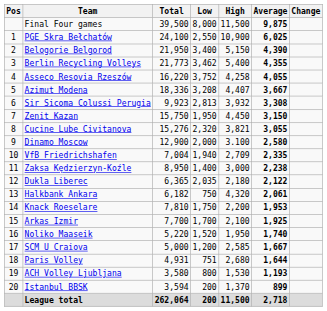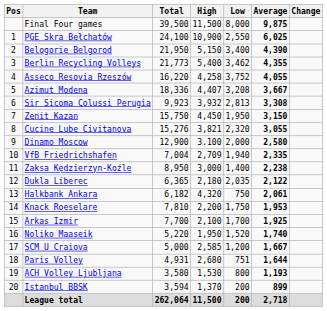 <table class="wikitable sortable" style="text-align:right">
 <tr>
 <th>Pos</th>
 <th>Team</th>
 <th>Total</th>
+<th>High</th>
 <th>Low</th>
-<th>High</th>
 <th>Average</th>
 <th>Change</th>
 </tr>
 <tr>
 <td style="text-align:center"></td>
 <td style="text-align:left">Final Four games</td>
 <td>39,500</td>
+<td>11,500</td>
 <td>8,000</td>
-<td>11,500</td>
 <td><strong>9,875</strong></td>
 <td></td>
 </tr>
 <tr>
 <td style="text-align:center">1</td>
 <td style="text-align:left"> <a href='#'>PGE Skra Bełchatów</a></td>
 <td>24,100</td>
+<td>10,900</td>
 <td>2,550</td>
-<td>10,900</td>
 <td><strong>6,025</strong></td>
 <td></td>
 </tr>
 <tr>
 <td style="text-align:center">2</td>
 <td style="text-align:left"> <a href='#'>Belogorie Belgorod</a></td>
 <td>21,950</td>
+<td>5,150</td>
 <td>3,400</td>
-<td>5,150</td>
 <td><strong>4,390</strong></td>
 <td></td>
 </tr>
 <tr>
 <td style="text-align:center">3</td>
 <td style="text-align:left"> <a href='#'>Berlin Recycling Volleys</a></td>
 <td>21,773</td>
+<td>5,400</td>
 <td>3,462</td>
-<td>5,400</td>
 <td><strong>4,355</strong></td>
 <td></td>
 </tr>
 <tr>
 <td style="text-align:center">4</td>
 <td style="text-align:left"> <a href='#'>Asseco Resovia Rzeszów</a></td>
 <td>16,220</td>
+<td>4,258</td>
 <td>3,752</td>
-<td>4,258</td>
 <td><strong>4,055</strong></td>
 <td></td>
 </tr>
 <tr>
 <td style="text-align:center">5</td>
 <td style="text-align:left"> <a href='#'>Azimut Modena</a></td>
 <td>18,336</td>
+<td>4,407</td>
 <td>3,208</td>
-<td>4,407</td>
 <td><strong>3,667</strong></td>
 <td></td>
 </tr>
 <tr>
 <td style="text-align:center">6</td>
 <td style="text-align:left"> <a href='#'>Sir Sicoma Colussi Perugia</a></td>
 <td>9,923</td>
+<td>3,932</td>
 <td>2,813</td>
-<td>3,932</td>
 <td><strong>3,308</strong></td>
 <td></td>
 </tr>
 <tr>
 <td style="text-align:center">7</td>
 <td style="text-align:left"> <a href='#'>Zenit Kazan</a></td>
 <td>15,750</td>
+<td>4,450</td>
 <td>1,950</td>
-<td>4,450</td>
 <td><strong>3,150</strong></td>
 <td></td>
 </tr>
 <tr>
 <td style="text-align:center">8</td>
 <td style="text-align:left"> <a href='#'>Cucine Lube Civitanova</a></td>
 <td>15,276</td>
+<td>3,821</td>
 <td>2,320</td>
-<td>3,821</td>
 <td><strong>3,055</strong></td>
 <td></td>
 </tr>
 <tr>
 <td style="text-align:center">9</td>
 <td style="text-align:left"> <a href='#'>Dinamo Moscow</a></td>
 <td>12,900</td>
+<td>3.100</td>
 <td>2,000</td>
-<td>3.100</td>
 <td><strong>2,580</strong></td>
 <td></td>
 </tr>
 <tr>
 <td style="text-align:center">10</td>
 <td style="text-align:left"> <a href='#'>VfB Friedrichshafen</a></td>
 <td>7,004</td>
+<td>2,709</td>
 <td>1,940</td>
-<td>2,709</td>
 <td><strong>2,335</strong></td>
 <td></td>
 </tr>
 <tr>
 <td style="text-align:center">11</td>
 <td style="text-align:left"> <a href='#'>Zaksa Kędzierzyn-Koźle</a></td>
 <td>8,950</td>
+<td>3,000</td>
 <td>1,400</td>
-<td>3,000</td>
 <td><strong>2,238</strong></td>
 <td></td>
 </tr>
 <tr>
 <td style="text-align:center">12</td>
 <td style="text-align:left"> <a href='#'>Dukla Liberec</a></td>
 <td>6,365</td>
+<td>2,180</td>
 <td>2,035</td>
-<td>2,180</td>
 <td><strong>2,122</strong></td>
 <td></td>
 </tr>
 <tr>
 <td style="text-align:center">13</td>
 <td style="text-align:left"> <a href='#'>Halkbank Ankara</a></td>
 <td>6,182</td>
+<td>4,320</td>
 <td>750</td>
-<td>4,320</td>
 <td><strong>2,061</strong></td>
 <td></td>
 </tr>
 <tr>
 <td style="text-align:center">14</td>
 <td style="text-align:left"> <a href='#'>Knack Roeselare</a></td>
 <td>7,810</td>
+<td>2,200</td>
 <td>1,750</td>
-<td>2,200</td>
 <td><strong>1,953</strong></td>
 <td></td>
 </tr>
 <tr>
 <td style="text-align:center">15</td>
 <td style="text-align:left"> <a href='#'>Arkas Izmir</a></td>
 <td>7,700</td>
+<td>2,100</td>
 <td>1,700</td>
-<td>2,100</td>
 <td><strong>1,925</strong></td>
 <td></td>
 </tr>
 <tr>
 <td style="text-align:center">16</td>
 <td style="text-align:left"> <a href='#'>Noliko Maaseik</a></td>
 <td>5,220</td>
+<td>1,950</td>
 <td>1,520</td>
-<td>1,950</td>
 <td><strong>1,740</strong></td>
 <td></td>
 </tr>
 <tr>
 <td style="text-align:center">17</td>
 <td style="text-align:left"> <a href='#'>SCM U Craiova</a></td>
 <td>5,000</td>
+<td>2,585</td>
 <td>1,200</td>
-<td>2,585</td>
 <td><strong>1,667</strong></td>
 <td></td>
 </tr>
 <tr>
 <td style="text-align:center">18</td>
 <td style="text-align:left"> <a href='#'>Paris Volley</a></td>
 <td>4,931</td>
+<td>2,680</td>
 <td>751</td>
-<td>2,680</td>
 <td><strong>1,644</strong></td>
 <td></td>
 </tr>
 <tr>
 <td style="text-align:center">19</td>
 <td style="text-align:left"> <a href='#'>ACH Volley Ljubljana</a></td>
 <td>3,580</td>
+<td>1,530</td>
 <td>800</td>
-<td>1,530</td>
 <td><strong>1,193</strong></td>
 <td></td>
 </tr>
 <tr>
 <td style="text-align:center">20</td>
 <td style="text-align:left"> <a href='#'>Istanbul BBSK</a></td>
 <td>3,594</td>
+<td>1,370</td>
 <td>200</td>
-<td>1,370</td>
 <td><strong>899</strong></td>
 <td></td>
 </tr>
 <tr>
 <td bgcolor=#DCDCDC></td>
 <td bgcolor=#DCDCDC style="text-align:left"><strong>League total</strong></td>
 <td bgcolor=#DCDCDC><strong>262,064</strong></td>
+<td bgcolor=#DCDCDC><strong>11,500</strong></td>
 <td bgcolor=#DCDCDC><strong>200</strong></td>
-<td bgcolor=#DCDCDC><strong>11,500</strong></td>
 <td bgcolor=#DCDCDC><strong>2,718</strong></td>
 <td bgcolor=#DCDCDC></td>
 </tr>
 </table>
